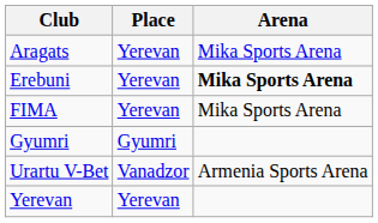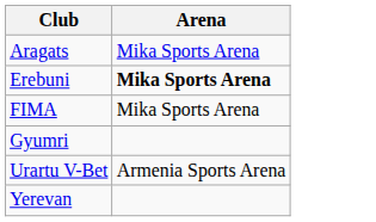 <table class="wikitable sortable">
 <tr>
 <th>Club</th>
-<th>Place</th>
 <th>Arena</th>
 </tr>
 <tr>
 <td><a href='#'>Aragats</a></td>
-<td><a href='#'>Yerevan</a></td>
 <td><a href='#'>Mika Sports Arena</a></td>
 </tr>
 <tr>
 <td><a href='#'>Erebuni</a></td>
-<td><a href='#'>Yerevan</a></td>
 <td><strong>Mika Sports Arena</strong></td>
 </tr>
 <tr>
 <td><a href='#'>FIMA</a></td>
-<td><a href='#'>Yerevan</a></td>
 <td>Mika Sports Arena</td>
 </tr>
 <tr>
-<td><a href='#'>Gyumri</a></td>
 <td><a href='#'>Gyumri</a></td>
 <td></td>
 </tr>
 <tr>
 <td><a href='#'>Urartu V-Bet</a></td>
-<td><a href='#'>Vanadzor</a></td>
 <td>Armenia Sports Arena</td>
 </tr>
 <tr>
 <td><a href='#'>Yerevan</a></td>
-<td><a href='#'>Yerevan</a></td>
 <td></td>
 </tr>
 </table>
